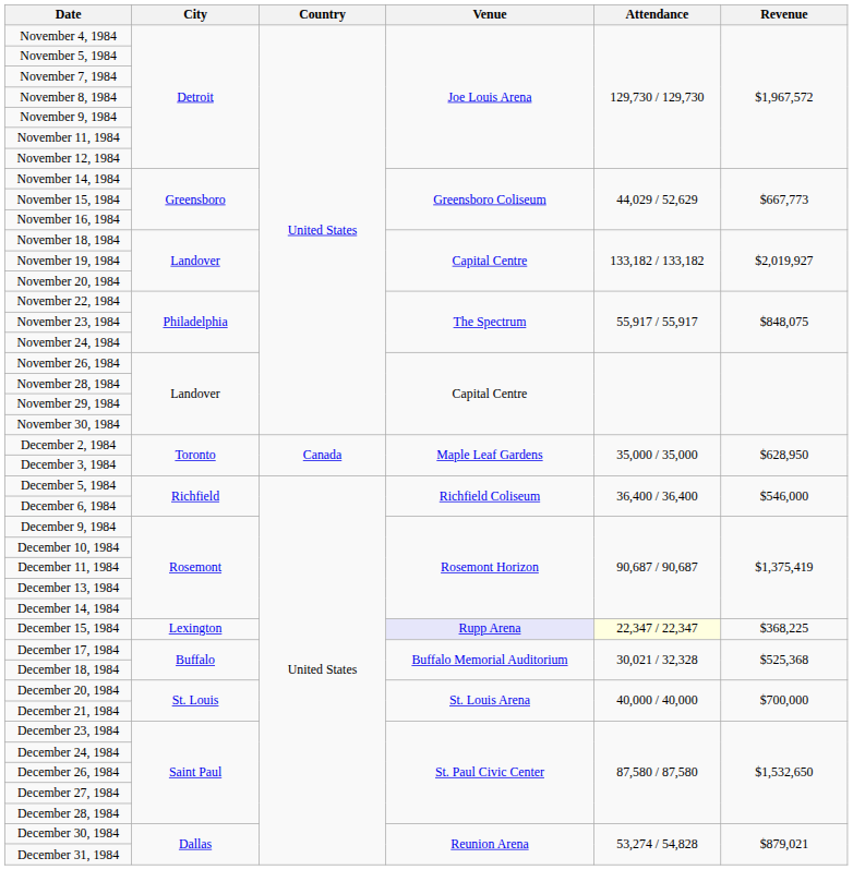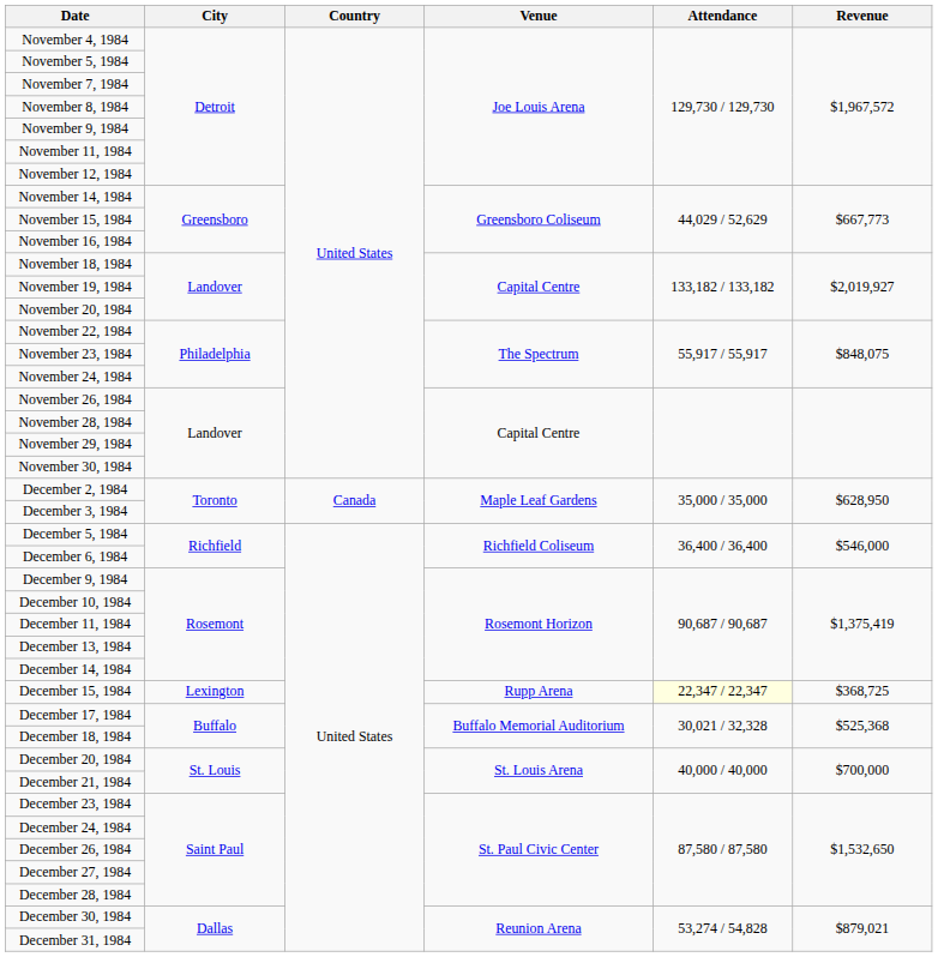 <table class="wikitable" style="text-align:center;">
 <tr>
 <th width="150">Date</th>
 <th width="150">City</th>
 <th width="150">Country</th>
 <th width="250">Venue</th>
 <th width="150">Attendance</th>
 <th width="150">Revenue</th>
 </tr>
 <tr>
 <td>November 4, 1984</td>
 <td rowspan="7"><a href='#'>Detroit</a></td>
 <td rowspan="20"><a href='#'>United States</a></td>
 <td rowspan="7"><a href='#'>Joe Louis Arena</a></td>
 <td rowspan="7">129,730 / 129,730</td>
 <td rowspan="7">$1,967,572</td>
 </tr>
 <tr>
 <td>November 5, 1984</td>
 </tr>
 <tr>
 <td>November 7, 1984</td>
 </tr>
 <tr>
 <td>November 8, 1984</td>
 </tr>
 <tr>
 <td>November 9, 1984</td>
 </tr>
 <tr>
 <td>November 11, 1984</td>
 </tr>
 <tr>
 <td>November 12, 1984</td>
 </tr>
 <tr>
 <td>November 14, 1984</td>
 <td rowspan="3"><a href='#'>Greensboro</a></td>
 <td rowspan="3"><a href='#'>Greensboro Coliseum</a></td>
 <td rowspan="3">44,029 / 52,629</td>
 <td rowspan="3">$667,773</td>
 </tr>
 <tr>
 <td>November 15, 1984</td>
 </tr>
 <tr>
 <td>November 16, 1984</td>
 </tr>
 <tr>
 <td>November 18, 1984</td>
 <td rowspan="3"><a href='#'>Landover</a></td>
 <td rowspan="3"><a href='#'>Capital Centre</a></td>
 <td rowspan="3">133,182 / 133,182</td>
 <td rowspan="3">$2,019,927</td>
 </tr>
 <tr>
 <td>November 19, 1984</td>
 </tr>
 <tr>
 <td>November 20, 1984</td>
 </tr>
 <tr>
 <td>November 22, 1984</td>
 <td rowspan="3"><a href='#'>Philadelphia</a></td>
 <td rowspan="3"><a href='#'>The Spectrum</a></td>
 <td rowspan="3">55,917 / 55,917</td>
 <td rowspan="3">$848,075</td>
 </tr>
 <tr>
 <td>November 23, 1984</td>
 </tr>
 <tr>
 <td>November 24, 1984</td>
 </tr>
 <tr>
 <td>November 26, 1984</td>
 <td rowspan="4">Landover</td>
 <td rowspan="4">Capital Centre</td>
 <td rowspan="4"></td>
 <td rowspan="4"></td>
 </tr>
 <tr>
 <td>November 28, 1984</td>
 </tr>
 <tr>
 <td>November 29, 1984</td>
 </tr>
 <tr>
 <td>November 30, 1984</td>
 </tr>
 <tr>
 <td>December 2, 1984</td>
 <td rowspan="2"><a href='#'>Toronto</a></td>
 <td rowspan="2"><a href='#'>Canada</a></td>
 <td rowspan="2"><a href='#'>Maple Leaf Gardens</a></td>
 <td rowspan="2">35,000 / 35,000</td>
 <td rowspan="2">$628,950</td>
 </tr>
 <tr>
 <td>December 3, 1984</td>
 </tr>
 <tr>
 <td>December 5, 1984</td>
 <td rowspan="2"><a href='#'>Richfield</a></td>
 <td rowspan="19">United States</td>
 <td rowspan="2"><a href='#'>Richfield Coliseum</a></td>
 <td rowspan="2">36,400 / 36,400</td>
 <td rowspan="2">$546,000</td>
 </tr>
 <tr>
 <td>December 6, 1984</td>
 </tr>
 <tr>
 <td>December 9, 1984</td>
 <td rowspan="5"><a href='#'>Rosemont</a></td>
 <td rowspan="5"><a href='#'>Rosemont Horizon</a></td>
 <td rowspan="5">90,687 / 90,687</td>
 <td rowspan="5">$1,375,419</td>
 </tr>
 <tr>
 <td>December 10, 1984</td>
 </tr>
 <tr>
 <td>December 11, 1984</td>
 </tr>
 <tr>
 <td>December 13, 1984</td>
 </tr>
 <tr>
 <td>December 14, 1984</td>
 </tr>
 <tr>
 <td>December 15, 1984</td>
 <td><a href='#'>Lexington</a></td>
-<td style="background: lavender;"><a href='#'>Rupp Arena</a></td>
+<td><a href='#'>Rupp Arena</a></td>
 <td style="background: lightyellow;">22,347 / 22,347</td>
-<td>$368,225</td>
+<td>$368,725</td>
 </tr>
 <tr>
 <td>December 17, 1984</td>
 <td rowspan="2"><a href='#'>Buffalo</a></td>
 <td rowspan="2"><a href='#'>Buffalo Memorial Auditorium</a></td>
 <td rowspan="2">30,021 / 32,328</td>
 <td rowspan="2">$525,368</td>
 </tr>
 <tr>
 <td>December 18, 1984</td>
 </tr>
 <tr>
 <td>December 20, 1984</td>
 <td rowspan="2"><a href='#'>St. Louis</a></td>
 <td rowspan="2"><a href='#'>St. Louis Arena</a></td>
 <td rowspan="2">40,000 / 40,000</td>
 <td rowspan="2">$700,000</td>
 </tr>
 <tr>
 <td>December 21, 1984</td>
 </tr>
 <tr>
 <td>December 23, 1984</td>
 <td rowspan="5"><a href='#'>Saint Paul</a></td>
 <td rowspan="5"><a href='#'>St. Paul Civic Center</a></td>
 <td rowspan="5">87,580 / 87,580</td>
 <td rowspan="5">$1,532,650</td>
 </tr>
 <tr>
 <td>December 24, 1984</td>
 </tr>
 <tr>
 <td>December 26, 1984</td>
 </tr>
 <tr>
 <td>December 27, 1984</td>
 </tr>
 <tr>
 <td>December 28, 1984</td>
 </tr>
 <tr>
 <td>December 30, 1984</td>
 <td rowspan="2"><a href='#'>Dallas</a></td>
 <td rowspan="2"><a href='#'>Reunion Arena</a></td>
 <td rowspan="2">53,274 / 54,828</td>
 <td rowspan="2">$879,021</td>
 </tr>
 <tr>
 <td>December 31, 1984</td>
 </tr>
 </table>
